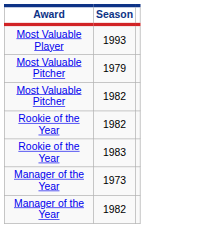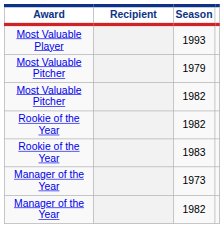 <table class="wikitable sortable plainrowheaders" style="text-align:center">
 <tr>
 <th width="130px" scope="col" style="background-color:#ffffff; border-top:#0E3386 5px solid; border-bottom:#D12325 5px solid; color:#0E3386">Award</th>
+<th width="115px" scope="col" style="background-color:#ffffff; border-top:#0E3386 5px solid; border-bottom:#D12325 5px solid; color:#0E3386">Recipient</th>
 <th scope="col" style="background-color:#ffffff; border-top:#0E3386 5px solid; border-bottom:#D12325 5px solid; color:#0E3386">Season</th>
 <th class="unsortable" scope="col" style="background-color:#ffffff; border-top:#0E3386 5px solid; border-bottom:#D12325 5px solid; color:#0E3386"></th>
 </tr>
 <tr>
 <td><a href='#'>Most Valuable Player</a></td>
+<th scope="row" style="text-align:center"></th>
 <td>1993</td>
 <td></td>
 </tr>
 <tr>
 <td><a href='#'>Most Valuable Pitcher</a></td>
+<th scope="row" style="text-align:center"></th>
 <td>1979</td>
 <td></td>
 </tr>
 <tr>
 <td><a href='#'>Most Valuable Pitcher</a></td>
+<th scope="row" style="text-align:center"></th>
 <td>1982</td>
 <td></td>
 </tr>
 <tr>
 <td><a href='#'>Rookie of the Year</a></td>
+<th scope="row" style="text-align:center"></th>
 <td>1982</td>
 <td></td>
 </tr>
 <tr>
 <td><a href='#'>Rookie of the Year</a></td>
+<th scope="row" style="text-align:center"></th>
 <td>1983</td>
 <td></td>
 </tr>
 <tr>
 <td><a href='#'>Manager of the Year</a></td>
+<th scope="row" style="text-align:center"></th>
 <td>1973</td>
 <td></td>
 </tr>
 <tr>
 <td><a href='#'>Manager of the Year</a></td>
+<th scope="row" style="text-align:center"></th>
 <td>1982</td>
 <td></td>
 </tr>
 </table>
